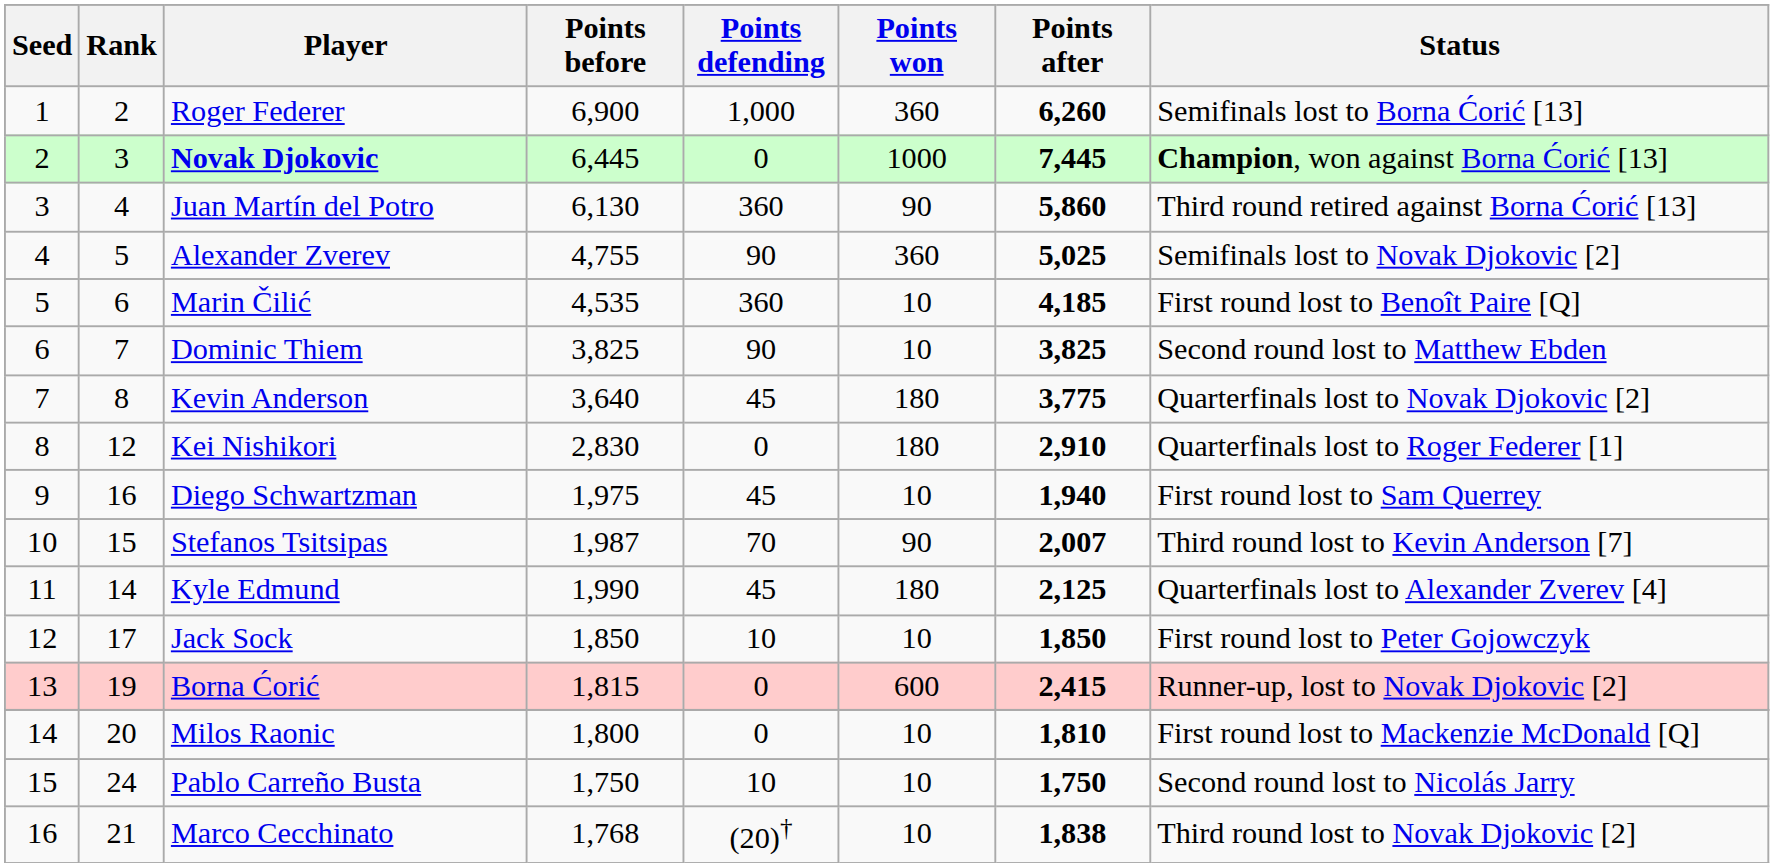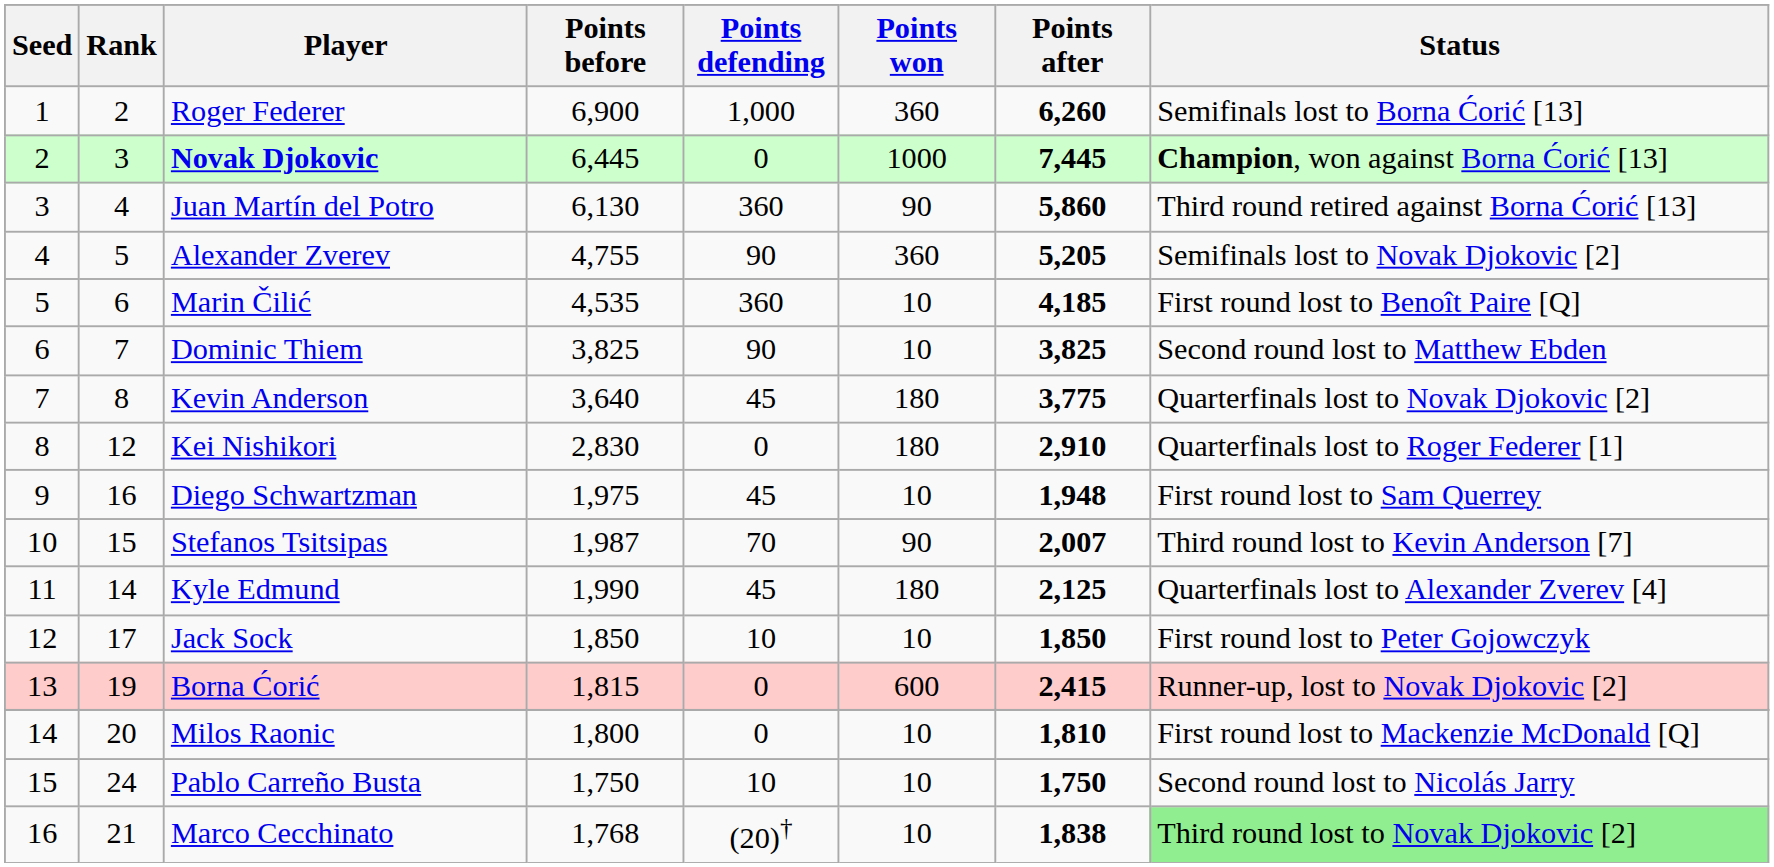 <table class="wikitable sortable">
 <tr>
 <th style="width:30px;">Seed</th>
 <th style="width:30px;">Rank</th>
 <th style="width:185px;">Player</th>
 <th style="width:75px;">Points before</th>
 <th style="width:75px;"><a href='#'>Points defending</a></th>
 <th style="width:75px;"><a href='#'>Points won</a></th>
 <th style="width:75px;">Points after</th>
 <th style="width:320px;">Status</th>
 </tr>
 <tr>
 <td style="text-align:center;">1</td>
 <td style="text-align:center;">2</td>
 <td> <a href='#'>Roger Federer</a></td>
 <td style="text-align:center;">6,900</td>
 <td style="text-align:center;">1,000</td>
 <td style="text-align:center;">360</td>
 <td style="text-align:center;"><strong>6,260</strong></td>
 <td>Semifinals lost to  <a href='#'>Borna Ćorić</a> [13]</td>
 </tr>
 <tr style="background:#cfc;">
 <td style="text-align:center;">2</td>
 <td style="text-align:center;">3</td>
 <td> <strong><a href='#'>Novak Djokovic</a></strong></td>
 <td style="text-align:center;">6,445</td>
 <td style="text-align:center;">0</td>
 <td style="text-align:center;">1000</td>
 <td style="text-align:center;"><strong>7,445</strong></td>
 <td><strong>Champion</strong>, won against  <a href='#'>Borna Ćorić</a> [13]</td>
 </tr>
 <tr>
 <td style="text-align:center;">3</td>
 <td style="text-align:center;">4</td>
 <td> <a href='#'>Juan Martín del Potro</a></td>
 <td style="text-align:center;">6,130</td>
 <td style="text-align:center;">360</td>
 <td style="text-align:center;">90</td>
 <td style="text-align:center;"><strong> 5,860</strong></td>
 <td>Third round retired against  <a href='#'>Borna Ćorić</a> [13]</td>
 </tr>
 <tr>
 <td style="text-align:center;">4</td>
 <td style="text-align:center;">5</td>
 <td> <a href='#'>Alexander Zverev</a></td>
 <td style="text-align:center;">4,755</td>
 <td style="text-align:center;">90</td>
 <td style="text-align:center;">360</td>
-<td style="text-align:center;"><strong>5,025</strong></td>
+<td style="text-align:center;"><strong>5,205</strong></td>
 <td>Semifinals lost to  <a href='#'>Novak Djokovic</a> [2]</td>
 </tr>
 <tr>
 <td style="text-align:center;">5</td>
 <td style="text-align:center;">6</td>
 <td> <a href='#'>Marin Čilić</a></td>
 <td style="text-align:center;">4,535</td>
 <td style="text-align:center;">360</td>
 <td style="text-align:center;">10</td>
 <td style="text-align:center;"><strong>4,185</strong></td>
 <td>First round lost to  <a href='#'>Benoît Paire</a> [Q]</td>
 </tr>
 <tr>
 <td style="text-align:center;">6</td>
 <td style="text-align:center;">7</td>
 <td> <a href='#'>Dominic Thiem</a></td>
 <td style="text-align:center;">3,825</td>
 <td style="text-align:center;">90</td>
 <td style="text-align:center;">10</td>
 <td style="text-align:center;"><strong>3,825</strong></td>
 <td>Second round lost to  <a href='#'>Matthew Ebden</a></td>
 </tr>
 <tr>
 <td style="text-align:center;">7</td>
 <td style="text-align:center;">8</td>
 <td> <a href='#'>Kevin Anderson</a></td>
 <td style="text-align:center;">3,640</td>
 <td style="text-align:center;">45</td>
 <td style="text-align:center;">180</td>
 <td style="text-align:center;"><strong>3,775</strong></td>
 <td>Quarterfinals lost to  <a href='#'>Novak Djokovic</a> [2]</td>
 </tr>
 <tr>
 <td style="text-align:center;">8</td>
 <td style="text-align:center;">12</td>
 <td> <a href='#'>Kei Nishikori</a></td>
 <td style="text-align:center;">2,830</td>
 <td style="text-align:center;">0</td>
 <td style="text-align:center;">180</td>
 <td style="text-align:center;"><strong>2,910</strong></td>
 <td>Quarterfinals lost to  <a href='#'>Roger Federer</a> [1]</td>
 </tr>
 <tr>
 <td style="text-align:center;">9</td>
 <td style="text-align:center;">16</td>
 <td> <a href='#'>Diego Schwartzman</a></td>
 <td style="text-align:center;">1,975</td>
 <td style="text-align:center;">45</td>
 <td style="text-align:center;">10</td>
-<td style="text-align:center;"><strong>1,940</strong></td>
+<td style="text-align:center;"><strong>1,948</strong></td>
 <td>First round lost to  <a href='#'>Sam Querrey</a></td>
 </tr>
 <tr>
 <td style="text-align:center;">10</td>
 <td style="text-align:center;">15</td>
 <td> <a href='#'>Stefanos Tsitsipas</a></td>
 <td style="text-align:center;">1,987</td>
 <td style="text-align:center;">70</td>
 <td style="text-align:center;">90</td>
 <td style="text-align:center;"><strong>2,007</strong></td>
 <td>Third round lost to  <a href='#'>Kevin Anderson</a> [7]</td>
 </tr>
 <tr>
 <td style="text-align:center;">11</td>
 <td style="text-align:center;">14</td>
 <td> <a href='#'>Kyle Edmund</a></td>
 <td style="text-align:center;">1,990</td>
 <td style="text-align:center;">45</td>
 <td style="text-align:center;">180</td>
 <td style="text-align:center;"><strong>2,125</strong></td>
 <td>Quarterfinals lost to  <a href='#'>Alexander Zverev</a> [4]</td>
 </tr>
 <tr>
 <td style="text-align:center;">12</td>
 <td style="text-align:center;">17</td>
 <td> <a href='#'>Jack Sock</a></td>
 <td style="text-align:center;">1,850</td>
 <td style="text-align:center;">10</td>
 <td style="text-align:center;">10</td>
 <td style="text-align:center;"><strong>1,850</strong></td>
 <td>First round lost to  <a href='#'>Peter Gojowczyk</a></td>
 </tr>
 <tr style="background:#fcc;">
 <td style="text-align:center;">13</td>
 <td style="text-align:center;">19</td>
 <td> <a href='#'>Borna Ćorić</a></td>
 <td style="text-align:center;">1,815</td>
 <td style="text-align:center;">0</td>
 <td style="text-align:center;">600</td>
 <td style="text-align:center;"><strong>2,415</strong></td>
 <td>Runner-up, lost to  <a href='#'>Novak Djokovic</a> [2]</td>
 </tr>
 <tr>
 </tr>
 <tr>
 <td style="text-align:center;">14</td>
 <td style="text-align:center;">20</td>
 <td> <a href='#'>Milos Raonic</a></td>
 <td style="text-align:center;">1,800</td>
 <td style="text-align:center;">0</td>
 <td style="text-align:center;">10</td>
 <td style="text-align:center;"><strong>1,810</strong></td>
 <td>First round lost to  <a href='#'>Mackenzie McDonald</a> [Q]</td>
 </tr>
 <tr>
 <td style="text-align:center;">15</td>
 <td style="text-align:center;">24</td>
 <td> <a href='#'>Pablo Carreño Busta</a></td>
 <td style="text-align:center;">1,750</td>
 <td style="text-align:center;">10</td>
 <td style="text-align:center;">10</td>
 <td style="text-align:center;"><strong>1,750</strong></td>
 <td>Second round lost to  <a href='#'>Nicolás Jarry</a></td>
 </tr>
 <tr>
 <td style="text-align:center;">16</td>
 <td style="text-align:center;">21</td>
 <td> <a href='#'>Marco Cecchinato</a></td>
 <td style="text-align:center;">1,768</td>
 <td style="text-align:center;">(20)<sup>†</sup></td>
 <td style="text-align:center;">10</td>
 <td style="text-align:center;"><strong>1,838</strong></td>
-<td>Third round lost to  <a href='#'>Novak Djokovic</a> [2]</td>
+<td style="background: lightgreen;">Third round lost to  <a href='#'>Novak Djokovic</a> [2]</td>
 </tr>
 </table>
